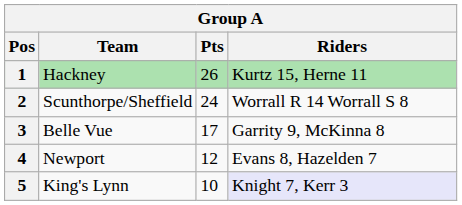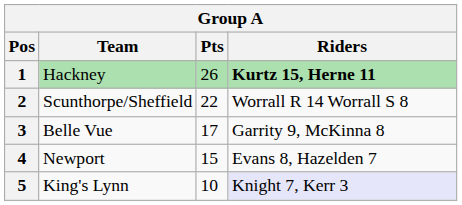 <table class="wikitable">
 <tr>
 <th colspan="4">Group A</th>
 </tr>
 <tr>
 <th width=20>Pos</th>
 <th width=80>Team</th>
 <th width=20>Pts</th>
 <th width=200>Riders</th>
 </tr>
 <tr style="background:#ACE1AF;">
 <th>1</th>
 <td>Hackney</td>
 <td>26</td>
-<td>Kurtz 15, Herne 11</td>
+<td><strong>Kurtz 15, Herne 11</strong></td>
 </tr>
 <tr>
 <th>2</th>
 <td>Scunthorpe/Sheffield</td>
-<td>24</td>
+<td>22</td>
 <td>Worrall R 14 Worrall S 8</td>
 </tr>
 <tr>
 <th>3</th>
 <td>Belle Vue</td>
 <td>17</td>
 <td>Garrity 9, McKinna 8</td>
 </tr>
 <tr>
 <th>4</th>
 <td>Newport</td>
-<td>12</td>
+<td>15</td>
 <td>Evans 8, Hazelden 7</td>
 </tr>
 <tr>
 <th>5</th>
 <td>King's Lynn</td>
 <td>10</td>
 <td style="background: lavender;">Knight 7, Kerr 3</td>
 </tr>
 </table>
